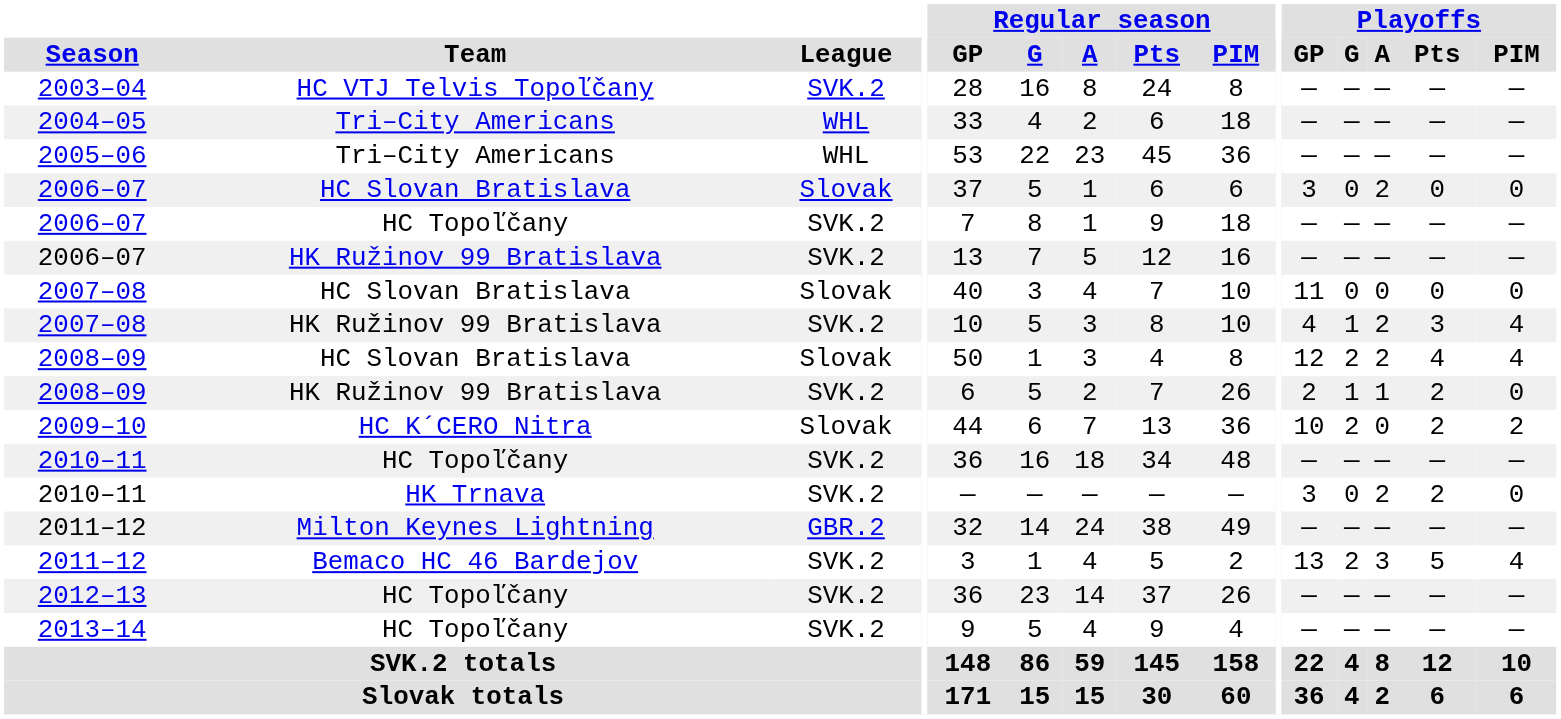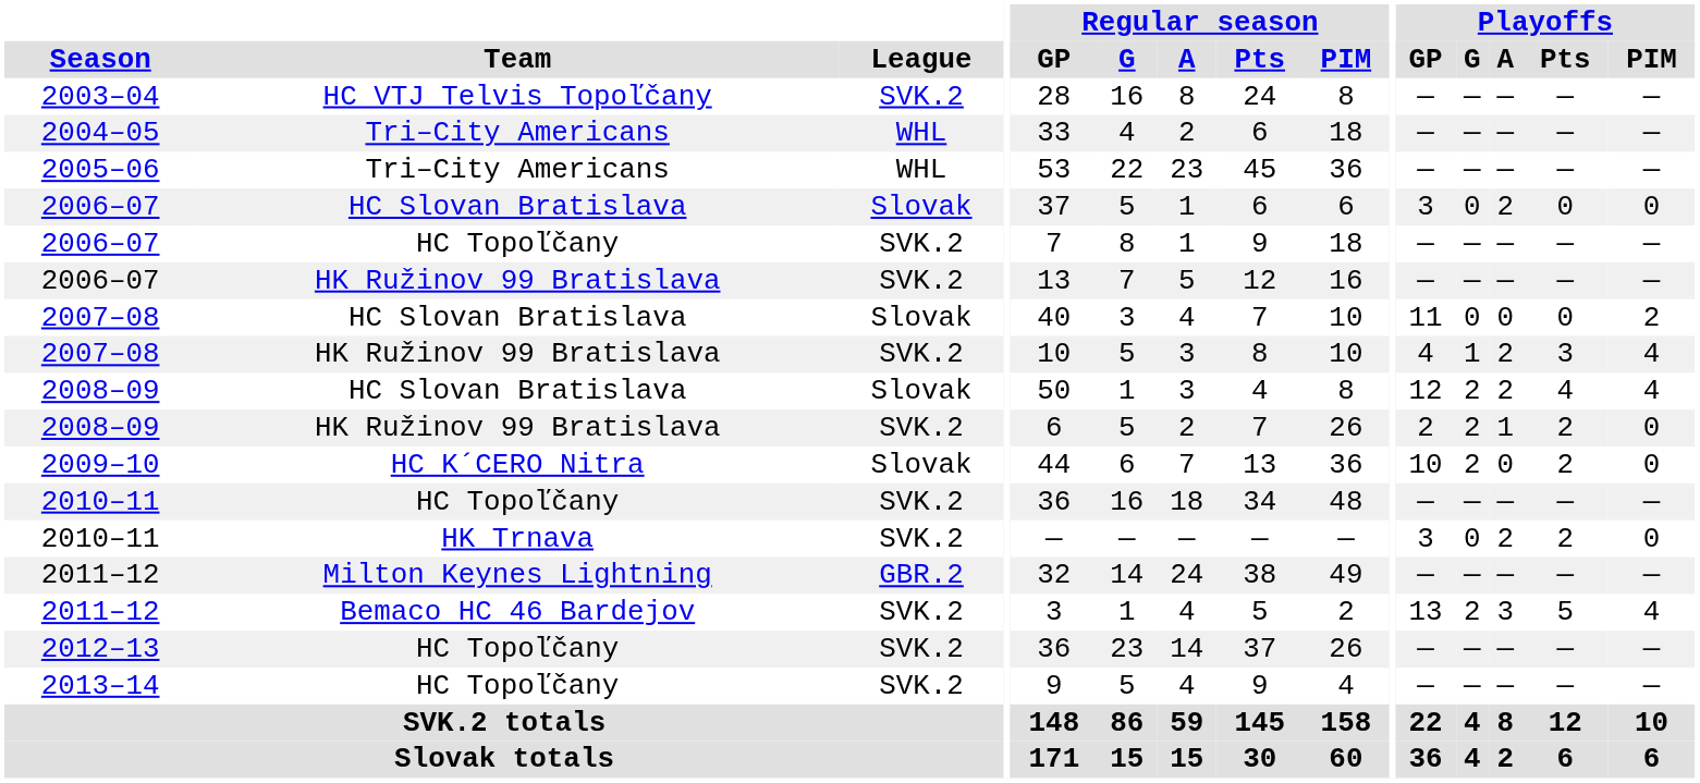 <table border="0" cellpadding="1" cellspacing="0" style="text-align:center; width:60em">
 <tr bgcolor="#e0e0e0">
 <th colspan="3" bgcolor="#ffffff"></th>
 <th rowspan="99" bgcolor="#ffffff"></th>
 <th colspan="5"><a href='#'>Regular season</a></th>
 <th rowspan="99" bgcolor="#ffffff"></th>
 <th colspan="5"><a href='#'>Playoffs</a></th>
 </tr>
 <tr bgcolor="#e0e0e0">
 <th><a href='#'>Season</a></th>
 <th>Team</th>
 <th>League</th>
 <th>GP</th>
 <th><a href='#'>G</a></th>
 <th><a href='#'>A</a></th>
 <th><a href='#'>Pts</a></th>
 <th><a href='#'>PIM</a></th>
 <th>GP</th>
 <th>G</th>
 <th>A</th>
 <th>Pts</th>
 <th>PIM</th>
 </tr>
 <tr>
 <td><a href='#'>2003–04</a></td>
 <td><a href='#'>HC VTJ Telvis Topoľčany</a></td>
 <td><a href='#'>SVK.2</a></td>
 <td>28</td>
 <td>16</td>
 <td>8</td>
 <td>24</td>
 <td>8</td>
 <td>—</td>
 <td>—</td>
 <td>—</td>
 <td>—</td>
 <td>—</td>
 </tr>
 <tr bgcolor="#f0f0f0">
 <td><a href='#'>2004–05</a></td>
 <td><a href='#'>Tri–City Americans</a></td>
 <td><a href='#'>WHL</a></td>
 <td>33</td>
 <td>4</td>
 <td>2</td>
 <td>6</td>
 <td>18</td>
 <td>—</td>
 <td>—</td>
 <td>—</td>
 <td>—</td>
 <td>—</td>
 </tr>
 <tr>
 <td><a href='#'>2005–06</a></td>
 <td>Tri–City Americans</td>
 <td>WHL</td>
 <td>53</td>
 <td>22</td>
 <td>23</td>
 <td>45</td>
 <td>36</td>
 <td>—</td>
 <td>—</td>
 <td>—</td>
 <td>—</td>
 <td>—</td>
 </tr>
 <tr bgcolor="#f0f0f0">
 <td><a href='#'>2006–07</a></td>
 <td><a href='#'>HC Slovan Bratislava</a></td>
 <td><a href='#'>Slovak</a></td>
 <td>37</td>
 <td>5</td>
 <td>1</td>
 <td>6</td>
 <td>6</td>
 <td>3</td>
 <td>0</td>
 <td>2</td>
 <td>0</td>
 <td>0</td>
 </tr>
 <tr>
 <td><a href='#'>2006–07</a></td>
 <td>HC Topoľčany</td>
 <td>SVK.2</td>
 <td>7</td>
 <td>8</td>
 <td>1</td>
 <td>9</td>
 <td>18</td>
 <td>—</td>
 <td>—</td>
 <td>—</td>
 <td>—</td>
 <td>—</td>
 </tr>
 <tr bgcolor="#f0f0f0">
 <td>2006–07</td>
 <td><a href='#'>HK Ružinov 99 Bratislava</a></td>
 <td>SVK.2</td>
 <td>13</td>
 <td>7</td>
 <td>5</td>
 <td>12</td>
 <td>16</td>
 <td>—</td>
 <td>—</td>
 <td>—</td>
 <td>—</td>
 <td>—</td>
 </tr>
 <tr>
 <td><a href='#'>2007–08</a></td>
 <td>HC Slovan Bratislava</td>
 <td>Slovak</td>
 <td>40</td>
 <td>3</td>
 <td>4</td>
 <td>7</td>
 <td>10</td>
 <td>11</td>
 <td>0</td>
 <td>0</td>
 <td>0</td>
-<td>0</td>
+<td>2</td>
 </tr>
 <tr bgcolor="#f0f0f0">
 <td><a href='#'>2007–08</a></td>
 <td>HK Ružinov 99 Bratislava</td>
 <td>SVK.2</td>
 <td>10</td>
 <td>5</td>
 <td>3</td>
 <td>8</td>
 <td>10</td>
 <td>4</td>
 <td>1</td>
 <td>2</td>
 <td>3</td>
 <td>4</td>
 </tr>
 <tr>
 <td><a href='#'>2008–09</a></td>
 <td>HC Slovan Bratislava</td>
 <td>Slovak</td>
 <td>50</td>
 <td>1</td>
 <td>3</td>
 <td>4</td>
 <td>8</td>
 <td>12</td>
 <td>2</td>
 <td>2</td>
 <td>4</td>
 <td>4</td>
 </tr>
 <tr bgcolor="#f0f0f0">
 <td><a href='#'>2008–09</a></td>
 <td>HK Ružinov 99 Bratislava</td>
 <td>SVK.2</td>
 <td>6</td>
 <td>5</td>
 <td>2</td>
 <td>7</td>
 <td>26</td>
 <td>2</td>
-<td>1</td>
+<td>2</td>
 <td>1</td>
 <td>2</td>
 <td>0</td>
 </tr>
 <tr>
 <td><a href='#'>2009–10</a></td>
 <td><a href='#'>HC K´CERO Nitra</a></td>
 <td>Slovak</td>
 <td>44</td>
 <td>6</td>
 <td>7</td>
 <td>13</td>
 <td>36</td>
 <td>10</td>
 <td>2</td>
 <td>0</td>
 <td>2</td>
-<td>2</td>
+<td>0</td>
 </tr>
 <tr bgcolor="#f0f0f0">
 <td><a href='#'>2010–11</a></td>
 <td>HC Topoľčany</td>
 <td>SVK.2</td>
 <td>36</td>
 <td>16</td>
 <td>18</td>
 <td>34</td>
 <td>48</td>
 <td>—</td>
 <td>—</td>
 <td>—</td>
 <td>—</td>
 <td>—</td>
 </tr>
 <tr>
 <td>2010–11</td>
 <td><a href='#'>HK Trnava</a></td>
 <td>SVK.2</td>
 <td>—</td>
 <td>—</td>
 <td>—</td>
 <td>—</td>
 <td>—</td>
 <td>3</td>
 <td>0</td>
 <td>2</td>
 <td>2</td>
 <td>0</td>
 </tr>
 <tr bgcolor="#f0f0f0">
 <td>2011–12</td>
 <td><a href='#'>Milton Keynes Lightning</a></td>
 <td><a href='#'>GBR.2</a></td>
 <td>32</td>
 <td>14</td>
 <td>24</td>
 <td>38</td>
 <td>49</td>
 <td>—</td>
 <td>—</td>
 <td>—</td>
 <td>—</td>
 <td>—</td>
 </tr>
 <tr>
 <td><a href='#'>2011–12</a></td>
 <td><a href='#'>Bemaco HC 46 Bardejov</a></td>
 <td>SVK.2</td>
 <td>3</td>
 <td>1</td>
 <td>4</td>
 <td>5</td>
 <td>2</td>
 <td>13</td>
 <td>2</td>
 <td>3</td>
 <td>5</td>
 <td>4</td>
 </tr>
 <tr bgcolor="#f0f0f0">
 <td><a href='#'>2012–13</a></td>
 <td>HC Topoľčany</td>
 <td>SVK.2</td>
 <td>36</td>
 <td>23</td>
 <td>14</td>
 <td>37</td>
 <td>26</td>
 <td>—</td>
 <td>—</td>
 <td>—</td>
 <td>—</td>
 <td>—</td>
 </tr>
 <tr>
 <td><a href='#'>2013–14</a></td>
 <td>HC Topoľčany</td>
 <td>SVK.2</td>
 <td>9</td>
 <td>5</td>
 <td>4</td>
 <td>9</td>
 <td>4</td>
 <td>—</td>
 <td>—</td>
 <td>—</td>
 <td>—</td>
 <td>—</td>
 </tr>
 <tr bgcolor="#e0e0e0">
 <th colspan="3">SVK.2 totals</th>
 <th>148</th>
 <th>86</th>
 <th>59</th>
 <th>145</th>
 <th>158</th>
 <th>22</th>
 <th>4</th>
 <th>8</th>
 <th>12</th>
 <th>10</th>
 </tr>
 <tr bgcolor="#e0e0e0">
 <th colspan="3">Slovak totals</th>
 <th>171</th>
 <th>15</th>
 <th>15</th>
 <th>30</th>
 <th>60</th>
 <th>36</th>
 <th>4</th>
 <th>2</th>
 <th>6</th>
 <th>6</th>
 </tr>
 </table>
